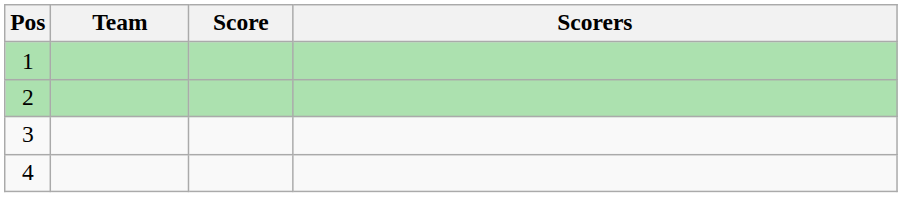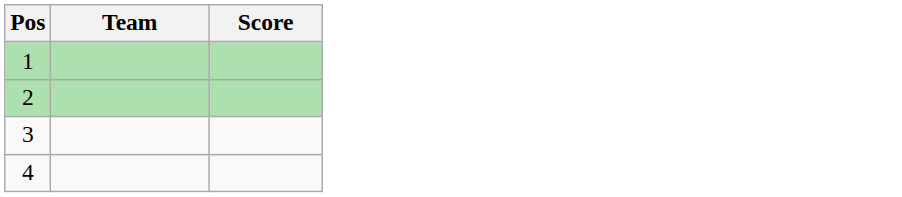 <table class="wikitable" style="font-size: 100%">
 <tr>
 <th width=20>Pos</th>
 <th width=100>Team</th>
 <th width=70>Score</th>
-<th width=500>Scorers</th>
 </tr>
 <tr align=center style="background:#ACE1AF;">
 <td>1</td>
 <td align="left"></td>
-<td></td>
 <td></td>
 </tr>
 <tr align=center  style="background:#ACE1AF;">
 <td>2</td>
 <td align="left"></td>
 <td></td>
-<td></td>
 </tr>
 <tr align=center>
 <td>3</td>
 <td align="left"></td>
-<td></td>
 <td></td>
 </tr>
 <tr align=center>
 <td>4</td>
 <td align="left"></td>
 <td></td>
-<td></td>
 </tr>
 </table>
